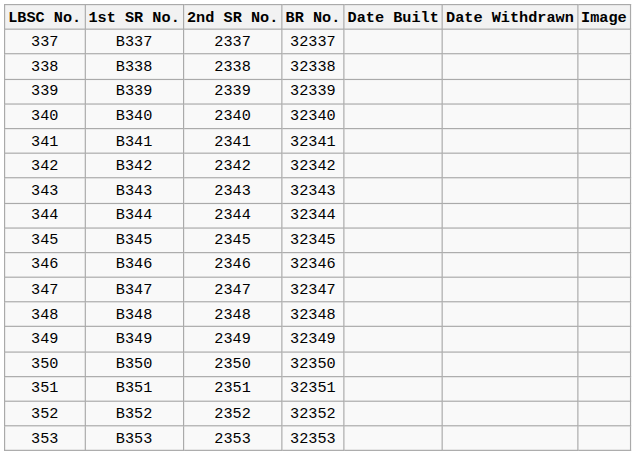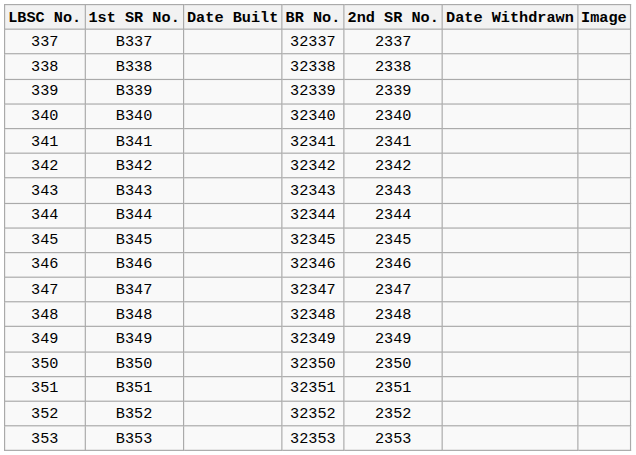 <table class="wikitable mw-collapsible" style="text-align:center">
 <tr>
 <th>LBSC No.</th>
 <th>1st SR No.</th>
+<th>Date Built</th>
+<th>BR No.</th>
 <th>2nd SR No.</th>
-<th>BR No.</th>
-<th>Date Built</th>
 <th>Date Withdrawn</th>
 <th>Image</th>
 </tr>
 <tr>
 <td>337</td>
 <td>B337</td>
+<td></td>
+<td>32337</td>
 <td>2337</td>
-<td>32337</td>
-<td></td>
 <td></td>
 <td></td>
 </tr>
 <tr>
 <td>338</td>
 <td>B338</td>
+<td></td>
+<td>32338</td>
 <td>2338</td>
-<td>32338</td>
-<td></td>
 <td></td>
 <td></td>
 </tr>
 <tr>
 <td>339</td>
 <td>B339</td>
+<td></td>
+<td>32339</td>
 <td>2339</td>
-<td>32339</td>
-<td></td>
 <td></td>
 <td></td>
 </tr>
 <tr>
 <td>340</td>
 <td>B340</td>
+<td></td>
+<td>32340</td>
 <td>2340</td>
-<td>32340</td>
-<td></td>
 <td></td>
 <td></td>
 </tr>
 <tr>
 <td>341</td>
 <td>B341</td>
+<td></td>
+<td>32341</td>
 <td>2341</td>
-<td>32341</td>
-<td></td>
 <td></td>
 <td></td>
 </tr>
 <tr>
 <td>342</td>
 <td>B342</td>
+<td></td>
+<td>32342</td>
 <td>2342</td>
-<td>32342</td>
-<td></td>
 <td></td>
 <td></td>
 </tr>
 <tr>
 <td>343</td>
 <td>B343</td>
+<td></td>
+<td>32343</td>
 <td>2343</td>
-<td>32343</td>
-<td></td>
 <td></td>
 <td></td>
 </tr>
 <tr>
 <td>344</td>
 <td>B344</td>
+<td></td>
+<td>32344</td>
 <td>2344</td>
-<td>32344</td>
-<td></td>
 <td></td>
 <td></td>
 </tr>
 <tr>
 <td>345</td>
 <td>B345</td>
+<td></td>
+<td>32345</td>
 <td>2345</td>
-<td>32345</td>
-<td></td>
 <td></td>
 <td></td>
 </tr>
 <tr>
 <td>346</td>
 <td>B346</td>
+<td></td>
+<td>32346</td>
 <td>2346</td>
-<td>32346</td>
-<td></td>
 <td></td>
 <td></td>
 </tr>
 <tr>
 <td>347</td>
 <td>B347</td>
+<td></td>
+<td>32347</td>
 <td>2347</td>
-<td>32347</td>
-<td></td>
 <td></td>
 <td></td>
 </tr>
 <tr>
 <td>348</td>
 <td>B348</td>
+<td></td>
+<td>32348</td>
 <td>2348</td>
-<td>32348</td>
-<td></td>
 <td></td>
 <td></td>
 </tr>
 <tr>
 <td>349</td>
 <td>B349</td>
+<td></td>
+<td>32349</td>
 <td>2349</td>
-<td>32349</td>
-<td></td>
 <td></td>
 <td></td>
 </tr>
 <tr>
 <td>350</td>
 <td>B350</td>
+<td></td>
+<td>32350</td>
 <td>2350</td>
-<td>32350</td>
-<td></td>
 <td></td>
 <td></td>
 </tr>
 <tr>
 <td>351</td>
 <td>B351</td>
+<td></td>
+<td>32351</td>
 <td>2351</td>
-<td>32351</td>
-<td></td>
 <td></td>
 <td></td>
 </tr>
 <tr>
 <td>352</td>
 <td>B352</td>
+<td></td>
+<td>32352</td>
 <td>2352</td>
-<td>32352</td>
-<td></td>
 <td></td>
 <td></td>
 </tr>
 <tr>
 <td>353</td>
 <td>B353</td>
+<td></td>
+<td>32353</td>
 <td>2353</td>
-<td>32353</td>
-<td></td>
 <td></td>
 <td></td>
 </tr>
 </table>
